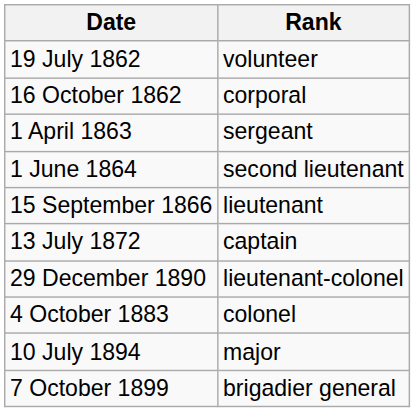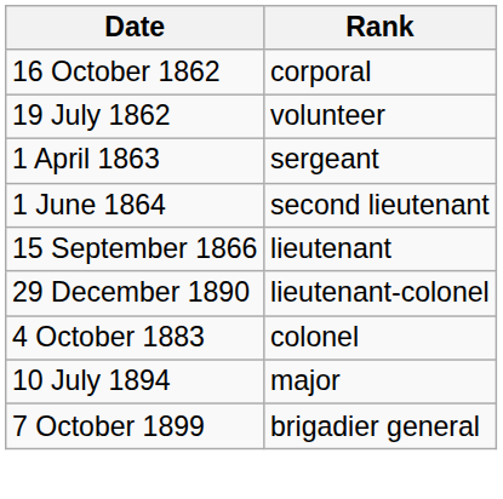 <table class="wikitable sortable static-row-numbers">
 <tr>
 <th>Date</th>
 <th>Rank</th>
 </tr>
 <tr>
+<td>16 October 1862</td>
+<td>corporal</td>
+</tr>
+<tr>
 <td>19 July 1862</td>
 <td>volunteer</td>
-</tr>
-<tr>
-<td>16 October 1862</td>
-<td>corporal</td>
 </tr>
 <tr>
 <td>1 April 1863</td>
 <td>sergeant</td>
 </tr>
 <tr>
 <td>1 June 1864</td>
 <td>second lieutenant</td>
 </tr>
 <tr>
 <td>15 September 1866</td>
 <td>lieutenant</td>
-</tr>
-<tr>
-<td>13 July 1872</td>
-<td>captain</td>
 </tr>
 <tr>
 <td>29 December 1890</td>
 <td>lieutenant-colonel</td>
 </tr>
 <tr>
 <td>4 October 1883</td>
 <td>colonel</td>
 </tr>
 <tr>
 <td>10 July 1894</td>
 <td>major</td>
 </tr>
 <tr>
 <td>7 October 1899</td>
 <td>brigadier general</td>
 </tr>
 </table>
